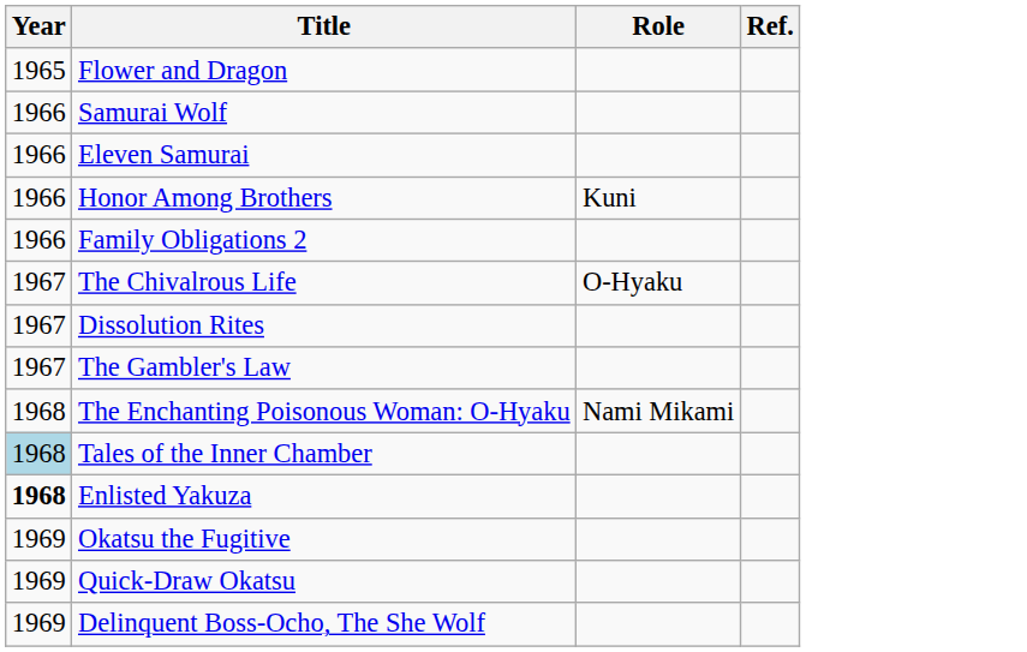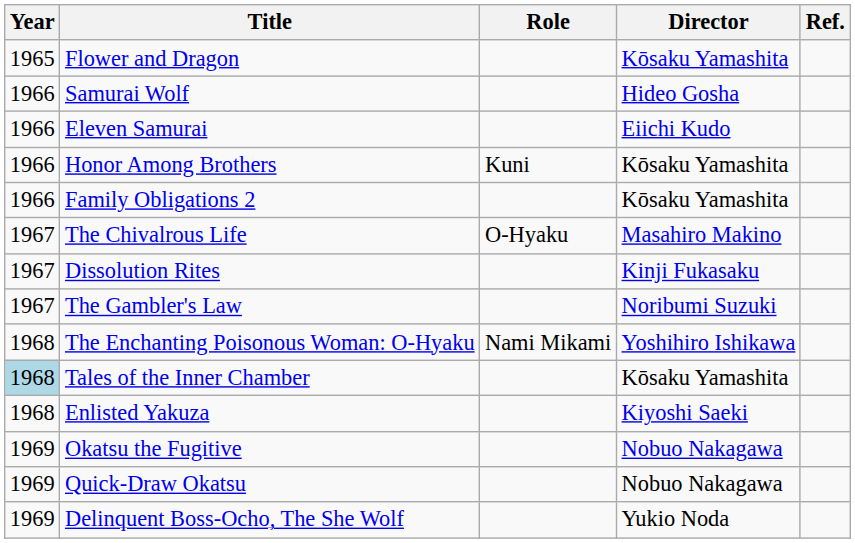 <table class="wikitable">
 <tr>
 <th>Year</th>
 <th>Title</th>
 <th>Role</th>
+<th>Director</th>
 <th>Ref.</th>
 </tr>
 <tr>
 <td>1965</td>
 <td><a href='#'>Flower and Dragon</a></td>
 <td></td>
+<td><a href='#'>Kōsaku Yamashita</a></td>
 <td></td>
 </tr>
 <tr>
 <td>1966</td>
 <td><a href='#'>Samurai Wolf</a></td>
 <td></td>
+<td><a href='#'>Hideo Gosha</a></td>
 <td></td>
 </tr>
 <tr>
 <td>1966</td>
 <td><a href='#'>Eleven Samurai</a></td>
 <td></td>
+<td><a href='#'>Eiichi Kudo</a></td>
 <td></td>
 </tr>
 <tr>
 <td>1966</td>
 <td><a href='#'>Honor Among Brothers</a></td>
 <td>Kuni</td>
+<td>Kōsaku Yamashita</td>
 <td></td>
 </tr>
 <tr>
 <td>1966</td>
 <td><a href='#'>Family Obligations 2</a></td>
 <td></td>
+<td>Kōsaku Yamashita</td>
 <td></td>
 </tr>
 <tr>
 <td>1967</td>
 <td><a href='#'>The Chivalrous Life</a></td>
 <td>O-Hyaku</td>
+<td><a href='#'>Masahiro Makino</a></td>
 <td></td>
 </tr>
 <tr>
 <td>1967</td>
 <td><a href='#'>Dissolution Rites</a></td>
 <td></td>
+<td><a href='#'>Kinji Fukasaku</a></td>
 <td></td>
 </tr>
 <tr>
 <td>1967</td>
 <td><a href='#'>The Gambler's Law</a></td>
 <td></td>
+<td><a href='#'>Noribumi Suzuki</a></td>
 <td></td>
 </tr>
 <tr>
 <td>1968</td>
 <td><a href='#'>The Enchanting Poisonous Woman: O-Hyaku</a></td>
 <td>Nami Mikami</td>
+<td><a href='#'>Yoshihiro Ishikawa</a></td>
 <td></td>
 </tr>
 <tr>
 <td style="background: lightblue;">1968</td>
 <td><a href='#'>Tales of the Inner Chamber</a></td>
 <td></td>
+<td>Kōsaku Yamashita</td>
 <td></td>
 </tr>
 <tr>
-<td><strong>1968</strong></td>
+<td>1968</td>
 <td><a href='#'>Enlisted Yakuza</a></td>
 <td></td>
+<td><a href='#'>Kiyoshi Saeki</a></td>
 <td></td>
 </tr>
 <tr>
 <td>1969</td>
 <td><a href='#'>Okatsu the Fugitive</a></td>
 <td></td>
+<td><a href='#'>Nobuo Nakagawa</a></td>
 <td></td>
 </tr>
 <tr>
 <td>1969</td>
 <td><a href='#'>Quick-Draw Okatsu</a></td>
 <td></td>
+<td>Nobuo Nakagawa</td>
 <td></td>
 </tr>
 <tr>
 <td>1969</td>
 <td><a href='#'>Delinquent Boss-Ocho, The She Wolf</a></td>
 <td></td>
+<td>Yukio Noda</td>
 <td></td>
 </tr>
 </table>
